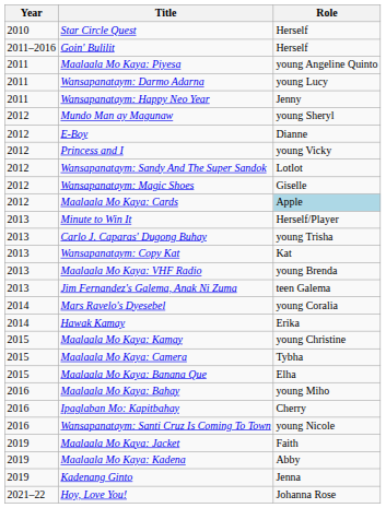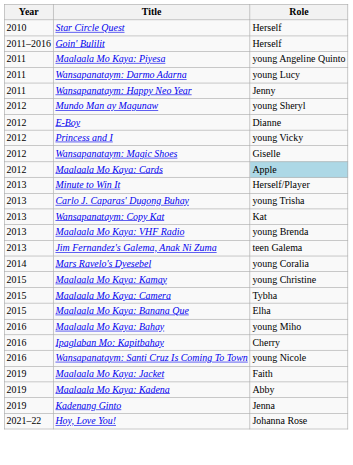 <table class="wikitable">
 <tr>
 <th>Year</th>
 <th>Title</th>
 <th>Role</th>
 </tr>
 <tr>
 <td>2010</td>
 <td><em><a href='#'>Star Circle Quest</a></em></td>
 <td>Herself</td>
 </tr>
 <tr>
 <td>2011–2016</td>
 <td><em><a href='#'>Goin' Bulilit</a></em></td>
 <td>Herself</td>
 </tr>
 <tr>
 <td>2011</td>
 <td><em><a href='#'>Maalaala Mo Kaya: Piyesa</a></em></td>
 <td>young Angeline Quinto</td>
 </tr>
 <tr>
 <td>2011</td>
 <td><em><a href='#'>Wansapanataym: Darmo Adarna</a></em></td>
 <td>young Lucy</td>
 </tr>
 <tr>
 <td>2011</td>
 <td><em><a href='#'>Wansapanataym: Happy Neo Year</a></em></td>
 <td>Jenny</td>
 </tr>
 <tr>
 <td>2012</td>
 <td><em><a href='#'>Mundo Man ay Magunaw</a></em></td>
 <td>young Sheryl</td>
 </tr>
 <tr>
 <td>2012</td>
 <td><em><a href='#'>E-Boy</a></em></td>
 <td>Dianne</td>
 </tr>
 <tr>
 <td>2012</td>
 <td><em><a href='#'>Princess and I</a></em></td>
 <td>young Vicky</td>
 </tr>
 <tr>
 <td>2012</td>
-<td><em><a href='#'>Wansapanataym: Sandy And The Super Sandok</a></em></td>
-<td>Lotlot</td>
-</tr>
-<tr>
-<td>2012</td>
 <td><em><a href='#'>Wansapanataym: Magic Shoes</a></em></td>
 <td>Giselle</td>
 </tr>
 <tr>
 <td>2012</td>
 <td><em><a href='#'>Maalaala Mo Kaya: Cards</a></em></td>
 <td style="background: lightblue;">Apple</td>
 </tr>
 <tr>
 <td>2013</td>
 <td><em><a href='#'>Minute to Win It</a></em></td>
 <td>Herself/Player</td>
 </tr>
 <tr>
 <td>2013</td>
 <td><em><a href='#'>Carlo J. Caparas' Dugong Buhay</a></em></td>
 <td>young Trisha</td>
 </tr>
 <tr>
 <td>2013</td>
 <td><em><a href='#'>Wansapanataym: Copy Kat</a></em></td>
 <td>Kat</td>
 </tr>
 <tr>
 <td>2013</td>
 <td><em><a href='#'>Maalaala Mo Kaya: VHF Radio</a></em></td>
 <td>young Brenda</td>
 </tr>
 <tr>
 <td>2013</td>
 <td><em><a href='#'>Jim Fernandez's Galema, Anak Ni Zuma</a></em></td>
 <td>teen Galema</td>
 </tr>
 <tr>
 <td>2014</td>
 <td><em><a href='#'>Mars Ravelo's Dyesebel</a></em></td>
 <td>young Coralia</td>
-</tr>
-<tr>
-<td>2014</td>
-<td><em><a href='#'>Hawak Kamay</a></em></td>
-<td>Erika</td>
 </tr>
 <tr>
 <td>2015</td>
 <td><em><a href='#'>Maalaala Mo Kaya: Kamay</a></em></td>
 <td>young Christine</td>
 </tr>
 <tr>
 <td>2015</td>
 <td><em><a href='#'>Maalaala Mo Kaya: Camera</a></em></td>
 <td>Tybha</td>
 </tr>
 <tr>
 <td>2015</td>
 <td><em><a href='#'>Maalaala Mo Kaya: Banana Que</a></em></td>
 <td>Elha</td>
 </tr>
 <tr>
 <td>2016</td>
 <td><em><a href='#'>Maalaala Mo Kaya: Bahay</a></em></td>
 <td>young Miho</td>
 </tr>
 <tr>
 <td>2016</td>
 <td><em><a href='#'>Ipaglaban Mo: Kapitbahay</a></em></td>
 <td>Cherry</td>
 </tr>
 <tr>
 <td>2016</td>
 <td><em><a href='#'>Wansapanataym: Santi Cruz Is Coming To Town</a></em></td>
 <td>young Nicole</td>
 </tr>
 <tr>
 <td>2019</td>
 <td><em><a href='#'>Maalaala Mo Kaya: Jacket</a></em></td>
 <td>Faith</td>
 </tr>
 <tr>
 <td>2019</td>
 <td><em><a href='#'>Maalaala Mo Kaya: Kadena</a></em></td>
 <td>Abby</td>
 </tr>
 <tr>
 <td>2019</td>
 <td><em><a href='#'>Kadenang Ginto</a></em></td>
 <td>Jenna</td>
 </tr>
 <tr>
 <td>2021–22</td>
 <td><em><a href='#'>Hoy, Love You!</a></em></td>
 <td>Johanna Rose</td>
 </tr>
 </table>
